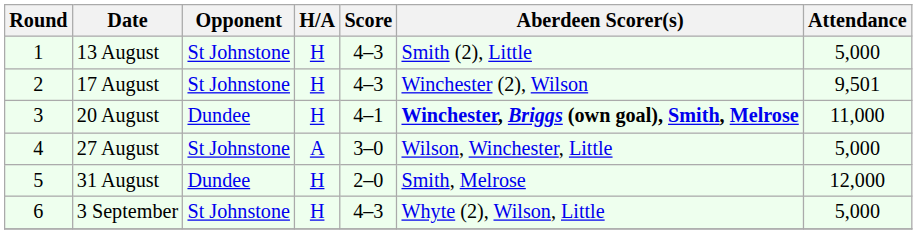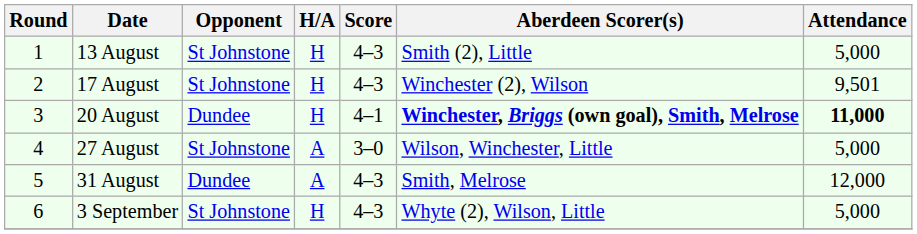 <table class="wikitable" style="text-align:center">
 <tr>
 <th>Round</th>
 <th>Date</th>
 <th>Opponent</th>
 <th>H/A</th>
 <th>Score</th>
 <th>Aberdeen Scorer(s)</th>
 <th>Attendance</th>
 </tr>
 <tr bgcolor=#EEFFEE>
 <td>1</td>
 <td align=left>13 August</td>
 <td align=left><a href='#'>St Johnstone</a></td>
 <td><a href='#'>H</a></td>
 <td>4–3</td>
 <td align=left><a href='#'>Smith</a> (2), <a href='#'>Little</a></td>
 <td>5,000</td>
 </tr>
 <tr bgcolor=#EEFFEE>
 <td>2</td>
 <td align=left>17 August</td>
 <td align=left><a href='#'>St Johnstone</a></td>
 <td><a href='#'>H</a></td>
 <td>4–3</td>
 <td align=left><a href='#'>Winchester</a> (2), <a href='#'>Wilson</a></td>
 <td>9,501</td>
 </tr>
 <tr bgcolor=#EEFFEE>
 <td>3</td>
 <td align=left>20 August</td>
 <td align=left><a href='#'>Dundee</a></td>
 <td><a href='#'>H</a></td>
 <td>4–1</td>
 <td align=left><strong><a href='#'>Winchester</a>, <em><a href='#'>Briggs</a></em> (own goal), <a href='#'>Smith</a>, <a href='#'>Melrose</a></strong></td>
-<td>11,000</td>
+<td><strong>11,000</strong></td>
 </tr>
 <tr bgcolor=#EEFFEE>
 <td>4</td>
 <td align=left>27 August</td>
 <td align=left><a href='#'>St Johnstone</a></td>
 <td><a href='#'>A</a></td>
 <td>3–0</td>
 <td align=left><a href='#'>Wilson</a>, <a href='#'>Winchester</a>, <a href='#'>Little</a></td>
 <td>5,000</td>
 </tr>
 <tr bgcolor=#EEFFEE>
 <td>5</td>
 <td align=left>31 August</td>
 <td align=left><a href='#'>Dundee</a></td>
-<td><a href='#'>H</a></td>
-<td>2–0</td>
+<td><a href='#'>A</a></td>
+<td>4–3</td>
 <td align=left><a href='#'>Smith</a>, <a href='#'>Melrose</a></td>
 <td>12,000</td>
 </tr>
 <tr bgcolor=#EEFFEE>
 <td>6</td>
 <td align=left>3 September</td>
 <td align=left><a href='#'>St Johnstone</a></td>
 <td><a href='#'>H</a></td>
 <td>4–3</td>
 <td align=left><a href='#'>Whyte</a> (2), <a href='#'>Wilson</a>, <a href='#'>Little</a></td>
 <td>5,000</td>
 </tr>
 <tr>
 </tr>
 </table>
